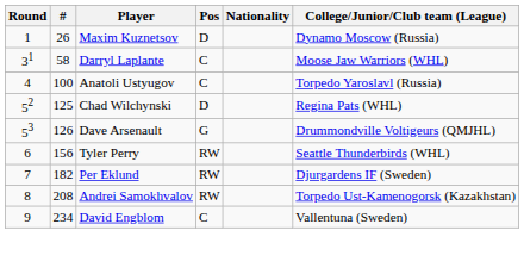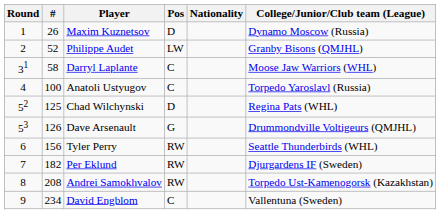 <table class="wikitable">
 <tr align="center">
 <th bgcolor="#DDDDFF">Round</th>
 <th bgcolor="#DDDDFF">#</th>
 <th bgcolor="#DDDDFF">Player</th>
 <th bgcolor="#DDDDFF">Pos</th>
 <th bgcolor="#DDDDFF">Nationality</th>
 <th bgcolor="#DDDDFF">College/Junior/Club team (League)</th>
 </tr>
 <tr>
 <td style="text-align:center;">1</td>
 <td style="text-align:center;">26</td>
 <td><a href='#'>Maxim Kuznetsov</a></td>
 <td>D</td>
 <td></td>
 <td><a href='#'>Dynamo Moscow</a> (Russia)</td>
+</tr>
+<tr>
+<td style="text-align:center;">2</td>
+<td style="text-align:center;">52</td>
+<td><a href='#'>Philippe Audet</a></td>
+<td>LW</td>
+<td></td>
+<td><a href='#'>Granby Bisons</a> (<a href='#'>QMJHL</a>)</td>
 </tr>
 <tr>
 <td style="text-align:center;">3<sup>1</sup></td>
 <td style="text-align:center;">58</td>
 <td><a href='#'>Darryl Laplante</a></td>
 <td>C</td>
 <td></td>
 <td><a href='#'>Moose Jaw Warriors</a> (<a href='#'>WHL</a>)</td>
 </tr>
 <tr>
 <td style="text-align:center;">4</td>
 <td style="text-align:center;">100</td>
 <td>Anatoli Ustyugov</td>
 <td>C</td>
 <td></td>
 <td><a href='#'>Torpedo Yaroslavl</a> (Russia)</td>
 </tr>
 <tr>
 <td style="text-align:center;">5<sup>2</sup></td>
 <td style="text-align:center;">125</td>
 <td>Chad Wilchynski</td>
 <td>D</td>
 <td></td>
 <td><a href='#'>Regina Pats</a> (WHL)</td>
 </tr>
 <tr>
 <td style="text-align:center;">5<sup>3</sup></td>
 <td style="text-align:center;">126</td>
 <td>Dave Arsenault</td>
 <td>G</td>
 <td></td>
 <td><a href='#'>Drummondville Voltigeurs</a> (QMJHL)</td>
 </tr>
 <tr>
 <td style="text-align:center;">6</td>
 <td style="text-align:center;">156</td>
 <td>Tyler Perry</td>
 <td>RW</td>
 <td></td>
 <td><a href='#'>Seattle Thunderbirds</a> (WHL)</td>
 </tr>
 <tr>
 <td style="text-align:center;">7</td>
 <td style="text-align:center;">182</td>
 <td><a href='#'>Per Eklund</a></td>
 <td>RW</td>
 <td></td>
 <td><a href='#'>Djurgardens IF</a> (Sweden)</td>
 </tr>
 <tr>
 <td style="text-align:center;">8</td>
 <td style="text-align:center;">208</td>
 <td><a href='#'>Andrei Samokhvalov</a></td>
 <td>RW</td>
 <td></td>
 <td><a href='#'>Torpedo Ust-Kamenogorsk</a> (Kazakhstan)</td>
 </tr>
 <tr>
 <td style="text-align:center;">9</td>
 <td style="text-align:center;">234</td>
 <td><a href='#'>David Engblom</a></td>
 <td>C</td>
 <td></td>
 <td>Vallentuna (Sweden)</td>
 </tr>
 </table>
